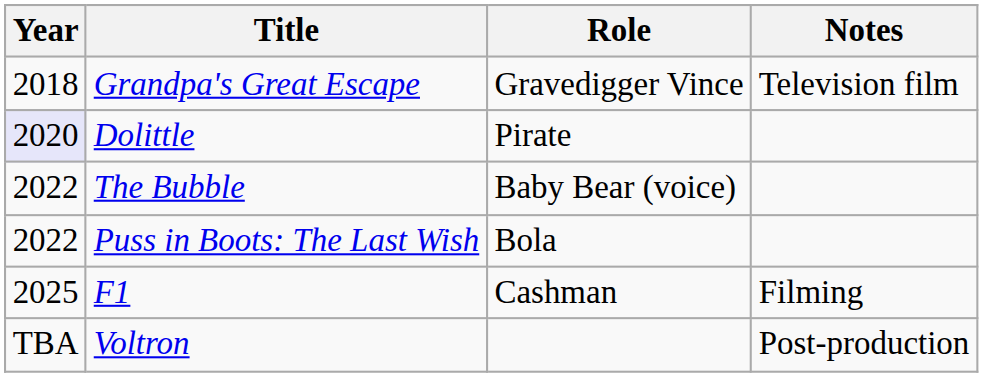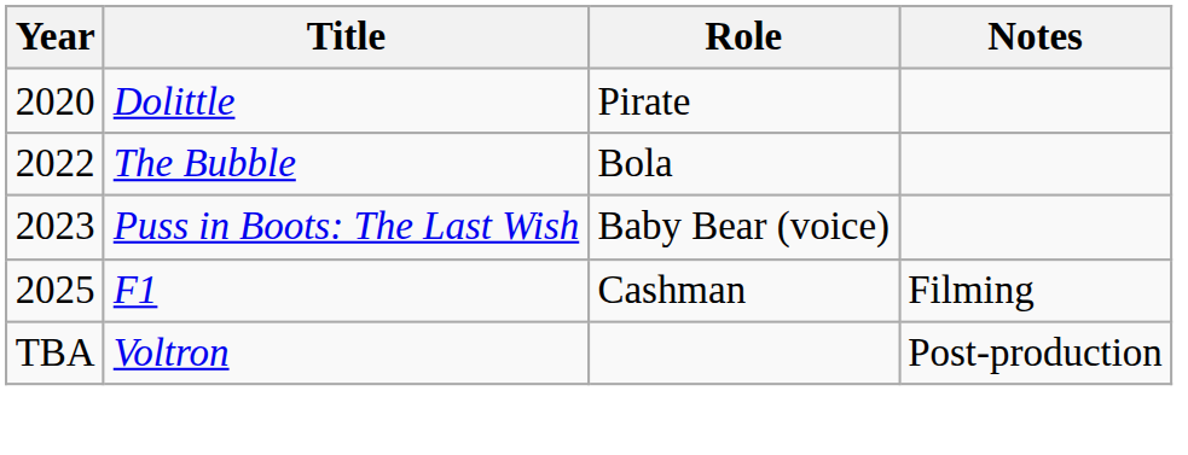 <table class="wikitable sortable">
 <tr>
 <th>Year</th>
 <th>Title</th>
 <th>Role</th>
 <th>Notes</th>
 </tr>
 <tr>
-<td>2018</td>
-<td><em><a href='#'>Grandpa's Great Escape</a></em></td>
-<td>Gravedigger Vince</td>
-<td>Television film</td>
-</tr>
-<tr>
-<td style="background: lavender;">2020</td>
+<td>2020</td>
 <td><em><a href='#'>Dolittle</a></em></td>
 <td>Pirate</td>
 <td></td>
 </tr>
 <tr>
 <td>2022</td>
 <td><em><a href='#'>The Bubble</a></em></td>
-<td>Baby Bear (voice)</td>
+<td>Bola</td>
 <td></td>
 </tr>
 <tr>
-<td>2022</td>
+<td>2023</td>
 <td><em><a href='#'>Puss in Boots: The Last Wish</a></em></td>
-<td>Bola</td>
+<td>Baby Bear (voice)</td>
 <td></td>
 </tr>
 <tr>
 <td>2025</td>
 <td><em><a href='#'>F1</a></em></td>
 <td>Cashman</td>
 <td>Filming</td>
 </tr>
 <tr>
 <td>TBA</td>
 <td><em><a href='#'>Voltron</a></em></td>
 <td></td>
 <td>Post-production</td>
 </tr>
 </table>
